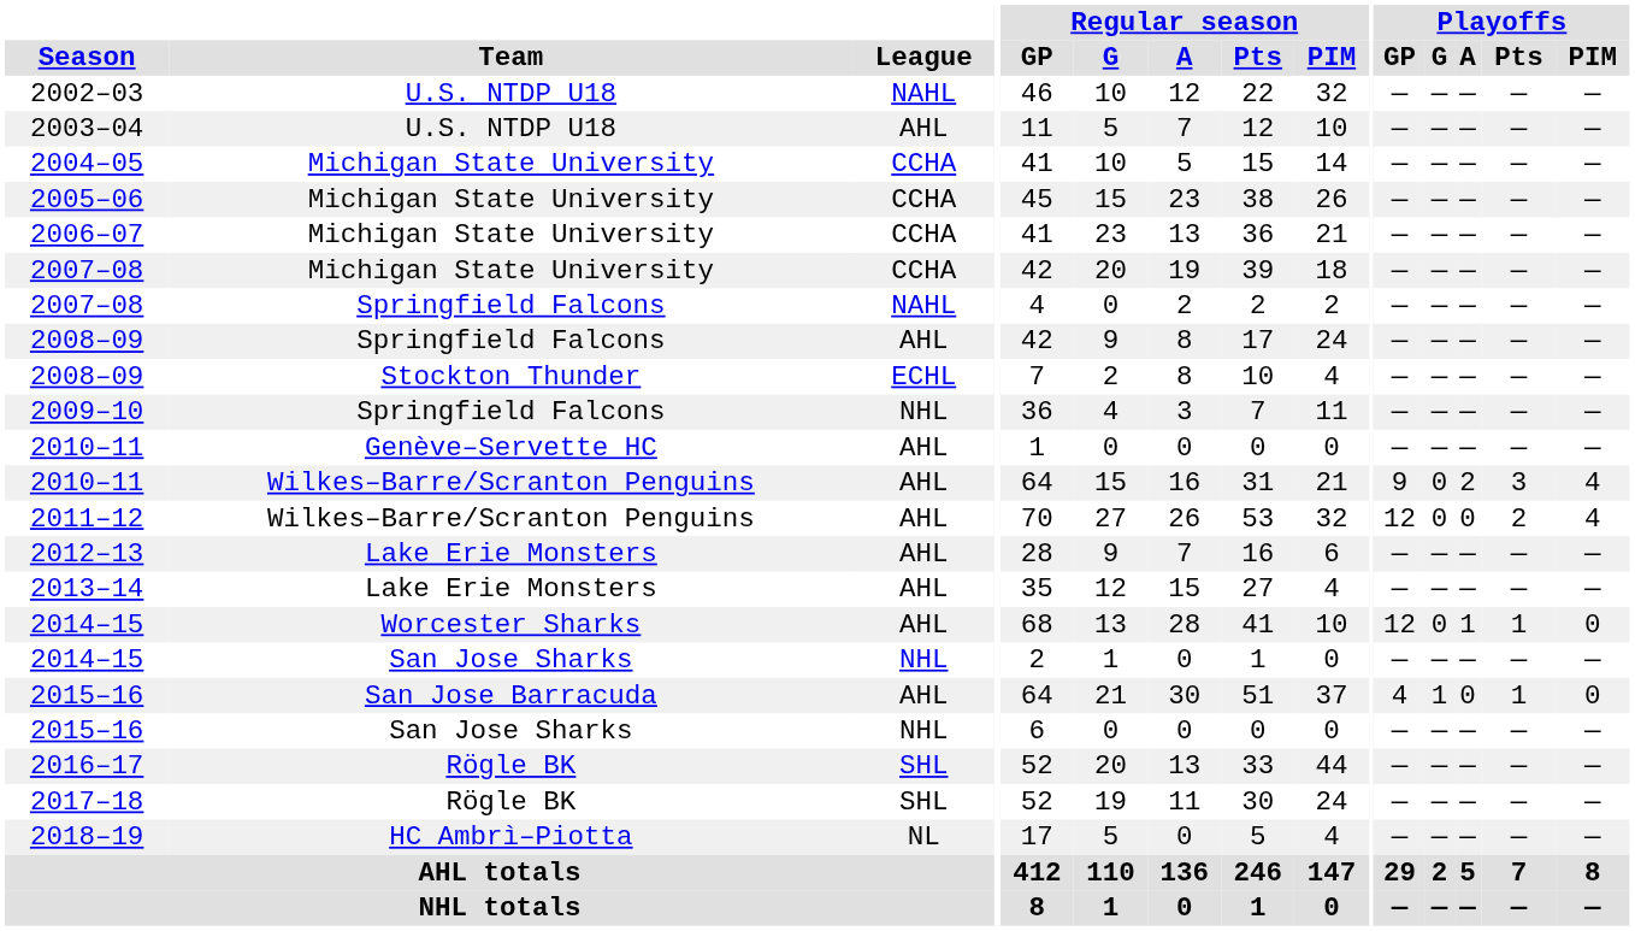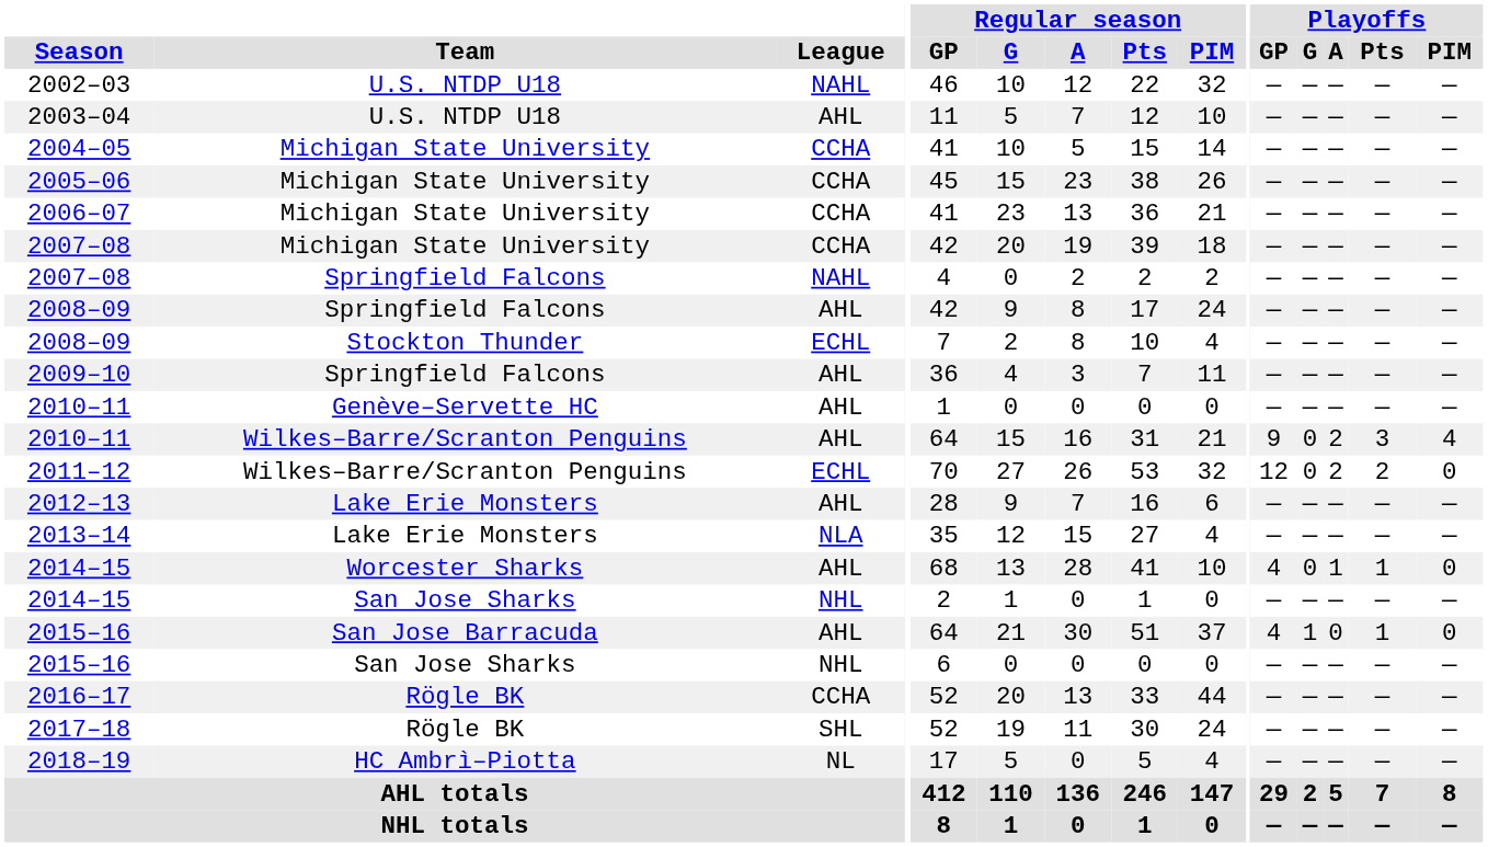 <table border="0" cellpadding="1" cellspacing="0" style="text-align:center; width:60em">
 <tr bgcolor="#e0e0e0">
 <th colspan="3" bgcolor="#ffffff"></th>
 <th rowspan="100" bgcolor="#ffffff"></th>
 <th colspan="5"><a href='#'>Regular season</a></th>
 <th rowspan="100" bgcolor="#ffffff"></th>
 <th colspan="5"><a href='#'>Playoffs</a></th>
 </tr>
 <tr bgcolor="#e0e0e0">
 <th><a href='#'>Season</a></th>
 <th>Team</th>
 <th>League</th>
 <th>GP</th>
 <th><a href='#'>G</a></th>
 <th><a href='#'>A</a></th>
 <th><a href='#'>Pts</a></th>
 <th><a href='#'>PIM</a></th>
 <th>GP</th>
 <th>G</th>
 <th>A</th>
 <th>Pts</th>
 <th>PIM</th>
 </tr>
 <tr>
 <td>2002–03</td>
 <td><a href='#'>U.S. NTDP U18</a></td>
 <td><a href='#'>NAHL</a></td>
 <td>46</td>
 <td>10</td>
 <td>12</td>
 <td>22</td>
 <td>32</td>
 <td>—</td>
 <td>—</td>
 <td>—</td>
 <td>—</td>
 <td>—</td>
 </tr>
 <tr bgcolor="#f0f0f0">
 <td>2003–04</td>
 <td>U.S. NTDP U18</td>
 <td>AHL</td>
 <td>11</td>
 <td>5</td>
 <td>7</td>
 <td>12</td>
 <td>10</td>
 <td>—</td>
 <td>—</td>
 <td>—</td>
 <td>—</td>
 <td>—</td>
 </tr>
 <tr>
 <td><a href='#'>2004–05</a></td>
 <td><a href='#'>Michigan State University</a></td>
 <td><a href='#'>CCHA</a></td>
 <td>41</td>
 <td>10</td>
 <td>5</td>
 <td>15</td>
 <td>14</td>
 <td>—</td>
 <td>—</td>
 <td>—</td>
 <td>—</td>
 <td>—</td>
 </tr>
 <tr bgcolor="#f0f0f0">
 <td><a href='#'>2005–06</a></td>
 <td>Michigan State University</td>
 <td>CCHA</td>
 <td>45</td>
 <td>15</td>
 <td>23</td>
 <td>38</td>
 <td>26</td>
 <td>—</td>
 <td>—</td>
 <td>—</td>
 <td>—</td>
 <td>—</td>
 </tr>
 <tr>
 <td><a href='#'>2006–07</a></td>
 <td>Michigan State University</td>
 <td>CCHA</td>
 <td>41</td>
 <td>23</td>
 <td>13</td>
 <td>36</td>
 <td>21</td>
 <td>—</td>
 <td>—</td>
 <td>—</td>
 <td>—</td>
 <td>—</td>
 </tr>
 <tr bgcolor="#f0f0f0">
 <td><a href='#'>2007–08</a></td>
 <td>Michigan State University</td>
 <td>CCHA</td>
 <td>42</td>
 <td>20</td>
 <td>19</td>
 <td>39</td>
 <td>18</td>
 <td>—</td>
 <td>—</td>
 <td>—</td>
 <td>—</td>
 <td>—</td>
 </tr>
 <tr>
 <td><a href='#'>2007–08</a></td>
 <td><a href='#'>Springfield Falcons</a></td>
 <td><a href='#'>NAHL</a></td>
 <td>4</td>
 <td>0</td>
 <td>2</td>
 <td>2</td>
 <td>2</td>
 <td>—</td>
 <td>—</td>
 <td>—</td>
 <td>—</td>
 <td>—</td>
 </tr>
 <tr bgcolor="#f0f0f0">
 <td><a href='#'>2008–09</a></td>
 <td>Springfield Falcons</td>
 <td>AHL</td>
 <td>42</td>
 <td>9</td>
 <td>8</td>
 <td>17</td>
 <td>24</td>
 <td>—</td>
 <td>—</td>
 <td>—</td>
 <td>—</td>
 <td>—</td>
 </tr>
 <tr>
 <td><a href='#'>2008–09</a></td>
 <td><a href='#'>Stockton Thunder</a></td>
 <td><a href='#'>ECHL</a></td>
 <td>7</td>
 <td>2</td>
 <td>8</td>
 <td>10</td>
 <td>4</td>
 <td>—</td>
 <td>—</td>
 <td>—</td>
 <td>—</td>
 <td>—</td>
 </tr>
 <tr bgcolor="#f0f0f0">
 <td><a href='#'>2009–10</a></td>
 <td>Springfield Falcons</td>
-<td>NHL</td>
+<td>AHL</td>
 <td>36</td>
 <td>4</td>
 <td>3</td>
 <td>7</td>
 <td>11</td>
 <td>—</td>
 <td>—</td>
 <td>—</td>
 <td>—</td>
 <td>—</td>
 </tr>
 <tr>
 <td><a href='#'>2010–11</a></td>
 <td><a href='#'>Genève–Servette HC</a></td>
 <td>AHL</td>
 <td>1</td>
 <td>0</td>
 <td>0</td>
 <td>0</td>
 <td>0</td>
 <td>—</td>
 <td>—</td>
 <td>—</td>
 <td>—</td>
 <td>—</td>
 </tr>
 <tr bgcolor="#f0f0f0">
 <td><a href='#'>2010–11</a></td>
 <td><a href='#'>Wilkes–Barre/Scranton Penguins</a></td>
 <td>AHL</td>
 <td>64</td>
 <td>15</td>
 <td>16</td>
 <td>31</td>
 <td>21</td>
 <td>9</td>
 <td>0</td>
 <td>2</td>
 <td>3</td>
 <td>4</td>
 </tr>
 <tr>
 <td><a href='#'>2011–12</a></td>
 <td>Wilkes–Barre/Scranton Penguins</td>
-<td>AHL</td>
+<td><a href='#'>ECHL</a></td>
 <td>70</td>
 <td>27</td>
 <td>26</td>
 <td>53</td>
 <td>32</td>
 <td>12</td>
 <td>0</td>
+<td>2</td>
+<td>2</td>
 <td>0</td>
-<td>2</td>
-<td>4</td>
 </tr>
 <tr bgcolor="#f0f0f0">
 <td><a href='#'>2012–13</a></td>
 <td><a href='#'>Lake Erie Monsters</a></td>
 <td>AHL</td>
 <td>28</td>
 <td>9</td>
 <td>7</td>
 <td>16</td>
 <td>6</td>
 <td>—</td>
 <td>—</td>
 <td>—</td>
 <td>—</td>
 <td>—</td>
 </tr>
 <tr>
 <td><a href='#'>2013–14</a></td>
 <td>Lake Erie Monsters</td>
-<td>AHL</td>
+<td><a href='#'>NLA</a></td>
 <td>35</td>
 <td>12</td>
 <td>15</td>
 <td>27</td>
 <td>4</td>
 <td>—</td>
 <td>—</td>
 <td>—</td>
 <td>—</td>
 <td>—</td>
 </tr>
 <tr bgcolor="#f0f0f0">
 <td><a href='#'>2014–15</a></td>
 <td><a href='#'>Worcester Sharks</a></td>
 <td>AHL</td>
 <td>68</td>
 <td>13</td>
 <td>28</td>
 <td>41</td>
 <td>10</td>
-<td>12</td>
+<td>4</td>
 <td>0</td>
 <td>1</td>
 <td>1</td>
 <td>0</td>
 </tr>
 <tr>
 <td><a href='#'>2014–15</a></td>
 <td><a href='#'>San Jose Sharks</a></td>
 <td><a href='#'>NHL</a></td>
 <td>2</td>
 <td>1</td>
 <td>0</td>
 <td>1</td>
 <td>0</td>
 <td>—</td>
 <td>—</td>
 <td>—</td>
 <td>—</td>
 <td>—</td>
 </tr>
 <tr bgcolor="#f0f0f0">
 <td><a href='#'>2015–16</a></td>
 <td><a href='#'>San Jose Barracuda</a></td>
 <td>AHL</td>
 <td>64</td>
 <td>21</td>
 <td>30</td>
 <td>51</td>
 <td>37</td>
 <td>4</td>
 <td>1</td>
 <td>0</td>
 <td>1</td>
 <td>0</td>
 </tr>
 <tr>
 <td><a href='#'>2015–16</a></td>
 <td>San Jose Sharks</td>
 <td>NHL</td>
 <td>6</td>
 <td>0</td>
 <td>0</td>
 <td>0</td>
 <td>0</td>
 <td>—</td>
 <td>—</td>
 <td>—</td>
 <td>—</td>
 <td>—</td>
 </tr>
 <tr bgcolor="#f0f0f0">
 <td><a href='#'>2016–17</a></td>
 <td><a href='#'>Rögle BK</a></td>
-<td><a href='#'>SHL</a></td>
+<td>CCHA</td>
 <td>52</td>
 <td>20</td>
 <td>13</td>
 <td>33</td>
 <td>44</td>
 <td>—</td>
 <td>—</td>
 <td>—</td>
 <td>—</td>
 <td>—</td>
 </tr>
 <tr>
 <td><a href='#'>2017–18</a></td>
 <td>Rögle BK</td>
 <td>SHL</td>
 <td>52</td>
 <td>19</td>
 <td>11</td>
 <td>30</td>
 <td>24</td>
 <td>—</td>
 <td>—</td>
 <td>—</td>
 <td>—</td>
 <td>—</td>
 </tr>
 <tr bgcolor="#f0f0f0">
 <td><a href='#'>2018–19</a></td>
 <td><a href='#'>HC Ambrì–Piotta</a></td>
 <td>NL</td>
 <td>17</td>
 <td>5</td>
 <td>0</td>
 <td>5</td>
 <td>4</td>
 <td>—</td>
 <td>—</td>
 <td>—</td>
 <td>—</td>
 <td>—</td>
 </tr>
 <tr bgcolor="#e0e0e0">
 <th colspan="3">AHL totals</th>
 <th>412</th>
 <th>110</th>
 <th>136</th>
 <th>246</th>
 <th>147</th>
 <th>29</th>
 <th>2</th>
 <th>5</th>
 <th>7</th>
 <th>8</th>
 </tr>
 <tr bgcolor="#e0e0e0">
 <th colspan="3">NHL totals</th>
 <th>8</th>
 <th>1</th>
 <th>0</th>
 <th>1</th>
 <th>0</th>
 <th>—</th>
 <th>—</th>
 <th>—</th>
 <th>—</th>
 <th>—</th>
 </tr>
 </table>
